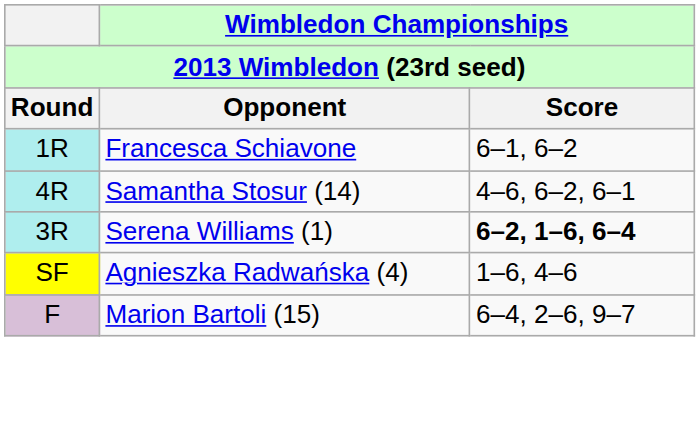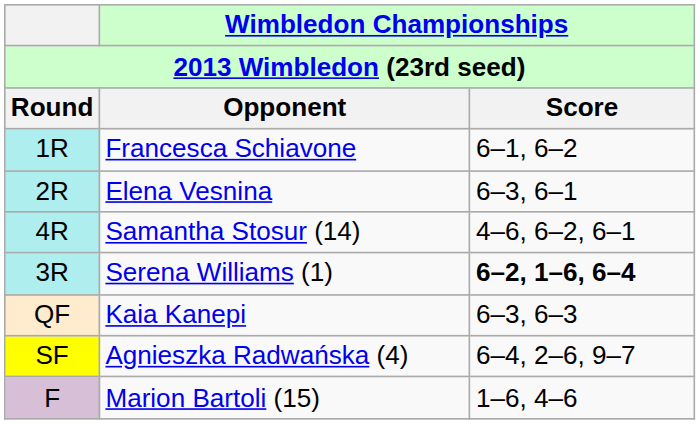 <table class="wikitable collapsible nowrap">
 <tr>
 <th></th>
 <th colspan=2 style="background:#cfc;"><a href='#'>Wimbledon Championships</a></th>
 </tr>
 <tr>
 <th colspan=3 style="background:#cfc;"><a href='#'>2013 Wimbledon</a> (23rd seed)</th>
 </tr>
 <tr>
 <th>Round</th>
 <th width=220>Opponent</th>
 <th width=130>Score</th>
 </tr>
 <tr>
 <td align=center bgcolor=afeeee>1R</td>
 <td> <a href='#'>Francesca Schiavone</a></td>
 <td>6–1, 6–2</td>
 </tr>
 <tr>
+<td align=center bgcolor=afeeee>2R</td>
+<td> <a href='#'>Elena Vesnina</a></td>
+<td>6–3, 6–1</td>
+</tr>
+<tr>
 <td align=center bgcolor=afeeee>4R</td>
 <td> <a href='#'>Samantha Stosur</a> (14)</td>
 <td>4–6, 6–2, 6–1</td>
 </tr>
 <tr>
 <td align=center bgcolor=afeeee>3R</td>
 <td> <a href='#'>Serena Williams</a> (1)</td>
 <td><strong>6–2, 1–6, 6–4</strong></td>
 </tr>
 <tr>
+<td align=center bgcolor=ffebcd>QF</td>
+<td> <a href='#'>Kaia Kanepi</a></td>
+<td>6–3, 6–3</td>
+</tr>
+<tr>
 <td align=center bgcolor=yellow>SF</td>
 <td> <a href='#'>Agnieszka Radwańska</a> (4)</td>
-<td>1–6, 4–6</td>
+<td>6–4, 2–6, 9–7</td>
 </tr>
 <tr>
 <td align=center bgcolor=thistle>F</td>
 <td> <a href='#'>Marion Bartoli</a> (15)</td>
-<td>6–4, 2–6, 9–7</td>
+<td>1–6, 4–6</td>
 </tr>
 </table>
